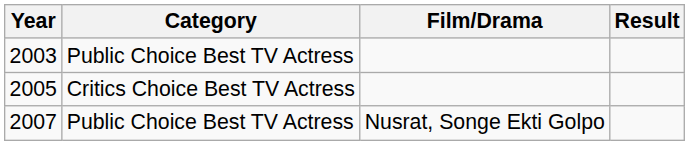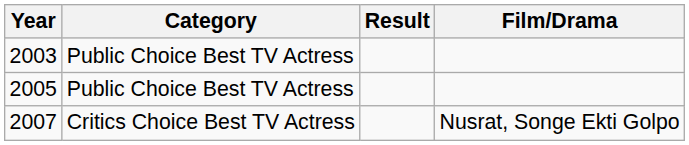 <table class="wikitable sortable plainrowheaders">
 <tr>
 <th>Year</th>
 <th>Category</th>
+<th>Result</th>
 <th>Film/Drama</th>
-<th>Result</th>
 </tr>
 <tr>
 <td>2003</td>
 <td>Public Choice Best TV Actress</td>
 <td></td>
 <td></td>
 </tr>
 <tr>
 <td>2005</td>
-<td>Critics Choice Best TV Actress</td>
+<td>Public Choice Best TV Actress</td>
 <td></td>
 <td></td>
 </tr>
 <tr>
 <td>2007</td>
-<td>Public Choice Best TV Actress</td>
+<td>Critics Choice Best TV Actress</td>
+<td></td>
 <td>Nusrat, Songe Ekti Golpo</td>
-<td></td>
 </tr>
 </table>
